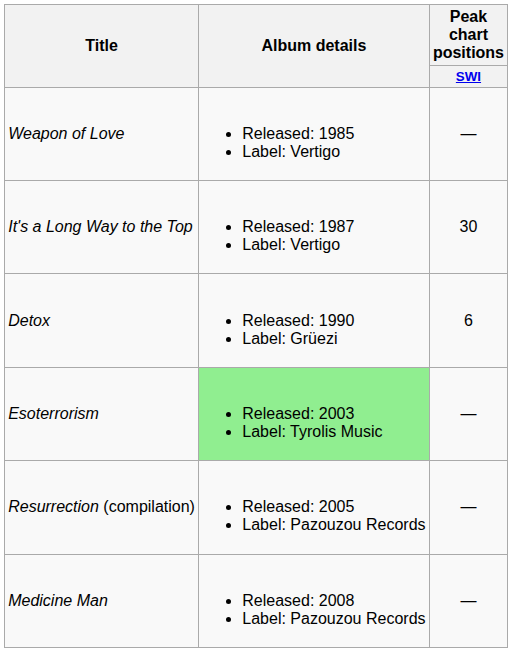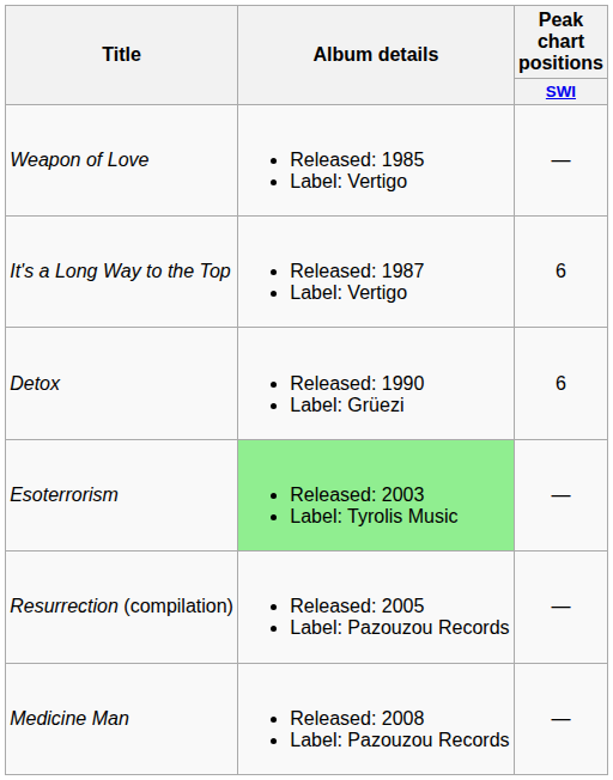 <table class="wikitable">
 <tr>
 <th rowspan="2">Title</th>
 <th rowspan="2">Album details</th>
 <th colspan="1">Peak chart positions</th>
 </tr>
 <tr style="font-size:smaller;">
 <th style="width:3em;font-size:100%"><a href='#'>SWI</a><br></th>
 </tr>
 <tr>
 <td rowspan="1"><em>Weapon of Love</em></td>
 <td><br><ul><li>Released: 1985</li><li>Label: Vertigo</li></ul></td>
 <td align="center">—</td>
 </tr>
 <tr>
 <td rowspan="1"><em>It's a Long Way to the Top</em></td>
 <td><br><ul><li>Released: 1987</li><li>Label: Vertigo</li></ul></td>
-<td align="center">30</td>
+<td align="center">6</td>
 </tr>
 <tr>
 <td rowspan="1"><em>Detox</em></td>
 <td><br><ul><li>Released: 1990</li><li>Label: Grüezi</li></ul></td>
 <td align="center">6</td>
 </tr>
 <tr>
 <td rowspan="1"><em>Esoterrorism</em></td>
 <td style="background: lightgreen;"><br><ul><li>Released: 2003</li><li>Label: Tyrolis Music</li></ul></td>
 <td align="center">—</td>
 </tr>
 <tr>
 <td rowspan="1"><em>Resurrection</em> (compilation)</td>
 <td><br><ul><li>Released: 2005</li><li>Label: Pazouzou Records</li></ul></td>
 <td align="center">—</td>
 </tr>
 <tr>
 <td rowspan="1"><em>Medicine Man</em></td>
 <td><br><ul><li>Released: 2008</li><li>Label: Pazouzou Records</li></ul></td>
 <td align="center">—</td>
 </tr>
 <tr>
 </tr>
 </table>
